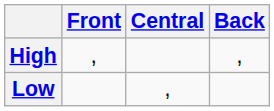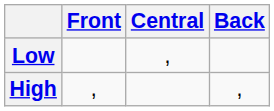 <table class="wikitable" style="text-align: center;">
 <tr>
 <th></th>
 <th><a href='#'>Front</a></th>
 <th><a href='#'>Central</a></th>
 <th><a href='#'>Back</a></th>
 </tr>
 <tr>
+<th><a href='#'>Low</a></th>
+<td></td>
+<td>, </td>
+<td></td>
+</tr>
+<tr>
 <th><a href='#'>High</a></th>
 <td>, </td>
 <td></td>
 <td>, </td>
 </tr>
-<tr>
-<th><a href='#'>Low</a></th>
-<td></td>
-<td>, </td>
-<td></td>
-</tr>
 </table>
